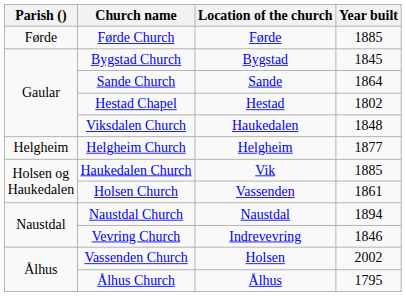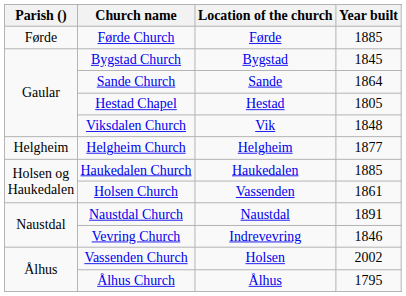 <table class="wikitable" style="text-align:center">
 <tr>
 <th>Parish ()</th>
 <th>Church name</th>
 <th>Location of the church</th>
 <th>Year built</th>
 </tr>
 <tr>
 <td>Førde</td>
 <td><a href='#'>Førde Church</a></td>
 <td><a href='#'>Førde</a></td>
 <td>1885</td>
 </tr>
 <tr>
 <td rowspan="4">Gaular</td>
 <td><a href='#'>Bygstad Church</a></td>
 <td><a href='#'>Bygstad</a></td>
 <td>1845</td>
 </tr>
 <tr>
 <td><a href='#'>Sande Church</a></td>
 <td><a href='#'>Sande</a></td>
 <td>1864</td>
 </tr>
 <tr>
 <td><a href='#'>Hestad Chapel</a></td>
 <td><a href='#'>Hestad</a></td>
-<td>1802</td>
+<td>1805</td>
 </tr>
 <tr>
 <td><a href='#'>Viksdalen Church</a></td>
-<td><a href='#'>Haukedalen</a></td>
+<td><a href='#'>Vik</a></td>
 <td>1848</td>
 </tr>
 <tr>
 <td>Helgheim</td>
 <td><a href='#'>Helgheim Church</a></td>
 <td><a href='#'>Helgheim</a></td>
 <td>1877</td>
 </tr>
 <tr>
 <td rowspan="2">Holsen og<br>Haukedalen</td>
 <td><a href='#'>Haukedalen Church</a></td>
-<td><a href='#'>Vik</a></td>
+<td><a href='#'>Haukedalen</a></td>
 <td>1885</td>
 </tr>
 <tr>
 <td><a href='#'>Holsen Church</a></td>
 <td><a href='#'>Vassenden</a></td>
 <td>1861</td>
 </tr>
 <tr>
 <td rowspan="2">Naustdal</td>
 <td><a href='#'>Naustdal Church</a></td>
 <td><a href='#'>Naustdal</a></td>
-<td>1894</td>
+<td>1891</td>
 </tr>
 <tr>
 <td><a href='#'>Vevring Church</a></td>
 <td><a href='#'>Indrevevring</a></td>
 <td>1846</td>
 </tr>
 <tr>
 <td rowspan="2">Ålhus</td>
 <td><a href='#'>Vassenden Church</a></td>
 <td><a href='#'>Holsen</a></td>
 <td>2002</td>
 </tr>
 <tr>
 <td><a href='#'>Ålhus Church</a></td>
 <td><a href='#'>Ålhus</a></td>
 <td>1795</td>
 </tr>
 </table>
